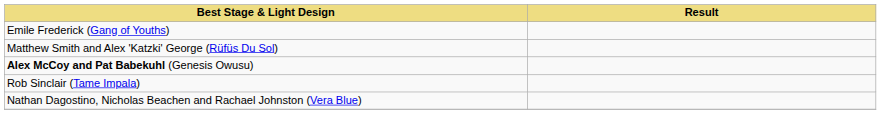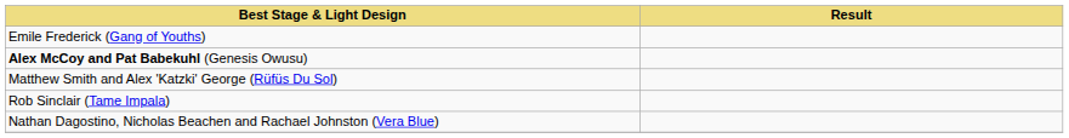 <table class="wikitable" width=100%>
 <tr>
 <th style="width:15%;background:#EEDD82;">Best Stage & Light Design</th>
 <th style="width:10%;background:#EEDD82;">Result</th>
 </tr>
 <tr>
 <td>Emile Frederick (<a href='#'>Gang of Youths</a>)</td>
 <td></td>
 </tr>
 <tr>
-<td>Matthew Smith and Alex 'Katzki' George (<a href='#'>Rüfüs Du Sol</a>)</td>
+<td><strong>Alex McCoy and Pat Babekuhl</strong> (Genesis Owusu)</td>
 <td></td>
 </tr>
 <tr>
-<td><strong>Alex McCoy and Pat Babekuhl</strong> (Genesis Owusu)</td>
+<td>Matthew Smith and Alex 'Katzki' George (<a href='#'>Rüfüs Du Sol</a>)</td>
 <td></td>
 </tr>
 <tr>
 <td>Rob Sinclair (<a href='#'>Tame Impala</a>)</td>
 <td></td>
 </tr>
 <tr>
 <td>Nathan Dagostino, Nicholas Beachen and Rachael Johnston (<a href='#'>Vera Blue</a>)</td>
 <td></td>
 </tr>
 <tr>
 </tr>
 </table>
